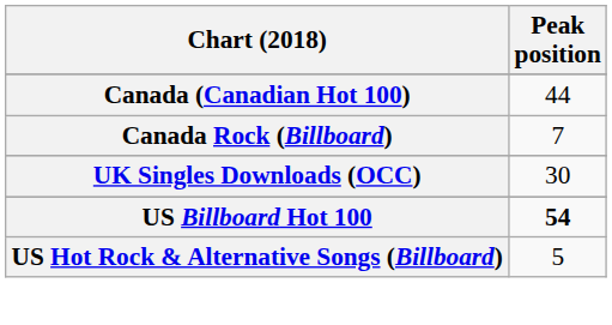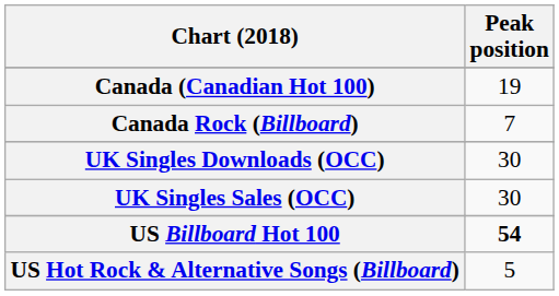 <table class="wikitable sortable plainrowheaders" style="text-align:center">
 <tr>
 <th scope="col">Chart (2018)</th>
 <th scope="col">Peak<br>position</th>
 </tr>
 <tr>
 </tr>
 <tr>
 <th scope="row">Canada (<a href='#'>Canadian Hot 100</a>)</th>
-<td>44</td>
+<td>19</td>
 </tr>
 <tr>
 <th scope="row">Canada <a href='#'>Rock</a> (<em><a href='#'>Billboard</a></em>)</th>
 <td>7</td>
 </tr>
 <tr>
 </tr>
 <tr>
 </tr>
 <tr>
 </tr>
 <tr>
 </tr>
 <tr>
 </tr>
 <tr>
 <th scope="row"><a href='#'>UK Singles Downloads</a> (<a href='#'>OCC</a>)</th>
 <td>30</td>
 </tr>
 <tr>
+<th scope="row"><a href='#'>UK Singles Sales</a> (<a href='#'>OCC</a>)</th>
+<td>30</td>
+</tr>
+<tr>
 </tr>
 <tr>
 </tr>
 <tr>
 <th scope="row">US <a href='#'><em>Billboard</em> Hot 100</a></th>
 <td><strong>54</strong></td>
 </tr>
 <tr>
 <th scope="row">US <a href='#'>Hot Rock & Alternative Songs</a> (<em><a href='#'>Billboard</a></em>)</th>
 <td>5</td>
 </tr>
 </table>
